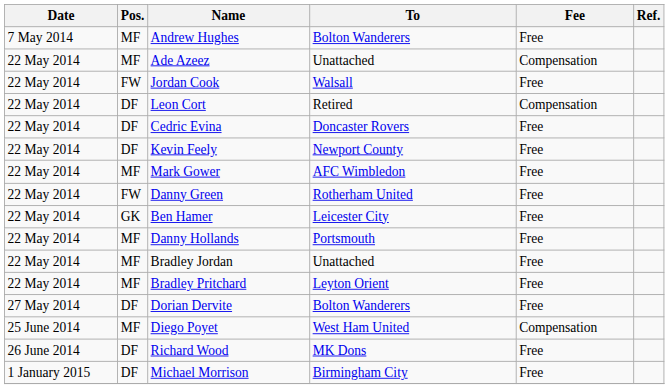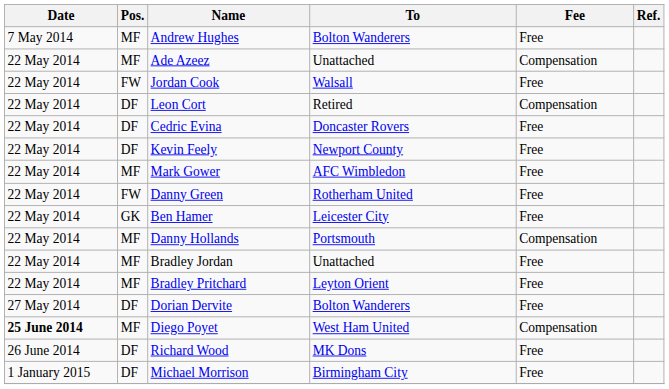 <table class="wikitable" style="font-size:95%;">
 <tr>
 <th style="width:120px;">Date</th>
 <th style="width:25px;">Pos.</th>
 <th style="width:175px;">Name</th>
 <th style="width:225px;">To</th>
 <th style="width:125px;">Fee</th>
 <th style="width:25px;">Ref.</th>
 </tr>
 <tr>
 <td>7 May 2014</td>
 <td>MF</td>
 <td> <a href='#'>Andrew Hughes</a></td>
 <td> <a href='#'>Bolton Wanderers</a></td>
 <td>Free</td>
 <td></td>
 </tr>
 <tr>
 <td>22 May 2014</td>
 <td>MF</td>
 <td> <a href='#'>Ade Azeez</a></td>
 <td>Unattached</td>
 <td>Compensation</td>
 <td></td>
 </tr>
 <tr>
 <td>22 May 2014</td>
 <td>FW</td>
 <td> <a href='#'>Jordan Cook</a></td>
 <td> <a href='#'>Walsall</a></td>
 <td>Free</td>
 <td></td>
 </tr>
 <tr>
 <td>22 May 2014</td>
 <td>DF</td>
 <td> <a href='#'>Leon Cort</a></td>
 <td>Retired</td>
 <td>Compensation</td>
 <td></td>
 </tr>
 <tr>
 <td>22 May 2014</td>
 <td>DF</td>
 <td> <a href='#'>Cedric Evina</a></td>
 <td> <a href='#'>Doncaster Rovers</a></td>
 <td>Free</td>
 <td></td>
 </tr>
 <tr>
 <td>22 May 2014</td>
 <td>DF</td>
 <td> <a href='#'>Kevin Feely</a></td>
 <td> <a href='#'>Newport County</a></td>
 <td>Free</td>
 <td></td>
 </tr>
 <tr>
 <td>22 May 2014</td>
 <td>MF</td>
 <td> <a href='#'>Mark Gower</a></td>
 <td> <a href='#'>AFC Wimbledon</a></td>
 <td>Free</td>
 <td></td>
 </tr>
 <tr>
 <td>22 May 2014</td>
 <td>FW</td>
 <td> <a href='#'>Danny Green</a></td>
 <td> <a href='#'>Rotherham United</a></td>
 <td>Free</td>
 <td></td>
 </tr>
 <tr>
 <td>22 May 2014</td>
 <td>GK</td>
 <td> <a href='#'>Ben Hamer</a></td>
 <td> <a href='#'>Leicester City</a></td>
 <td>Free</td>
 <td></td>
 </tr>
 <tr>
 <td>22 May 2014</td>
 <td>MF</td>
 <td> <a href='#'>Danny Hollands</a></td>
 <td> <a href='#'>Portsmouth</a></td>
-<td>Free</td>
+<td>Compensation</td>
 <td></td>
 </tr>
 <tr>
 <td>22 May 2014</td>
 <td>MF</td>
 <td> Bradley Jordan</td>
 <td>Unattached</td>
 <td>Free</td>
 <td></td>
 </tr>
 <tr>
 <td>22 May 2014</td>
 <td>MF</td>
 <td> <a href='#'>Bradley Pritchard</a></td>
 <td> <a href='#'>Leyton Orient</a></td>
 <td>Free</td>
 <td></td>
 </tr>
 <tr>
 <td>27 May 2014</td>
 <td>DF</td>
 <td> <a href='#'>Dorian Dervite</a></td>
 <td> <a href='#'>Bolton Wanderers</a></td>
 <td>Free</td>
 <td></td>
 </tr>
 <tr>
-<td>25 June 2014</td>
+<td><strong>25 June 2014</strong></td>
 <td>MF</td>
 <td> <a href='#'>Diego Poyet</a></td>
 <td> <a href='#'>West Ham United</a></td>
 <td>Compensation</td>
 <td></td>
 </tr>
 <tr>
 <td>26 June 2014</td>
 <td>DF</td>
 <td> <a href='#'>Richard Wood</a></td>
 <td> <a href='#'>MK Dons</a></td>
 <td>Free</td>
 <td></td>
 </tr>
 <tr>
 <td>1 January 2015</td>
 <td>DF</td>
 <td> <a href='#'>Michael Morrison</a></td>
 <td> <a href='#'>Birmingham City</a></td>
 <td>Free</td>
 <td></td>
 </tr>
 <tr>
 </tr>
 </table>
